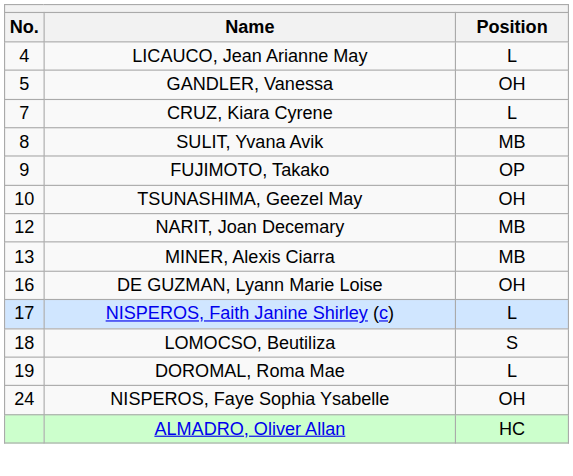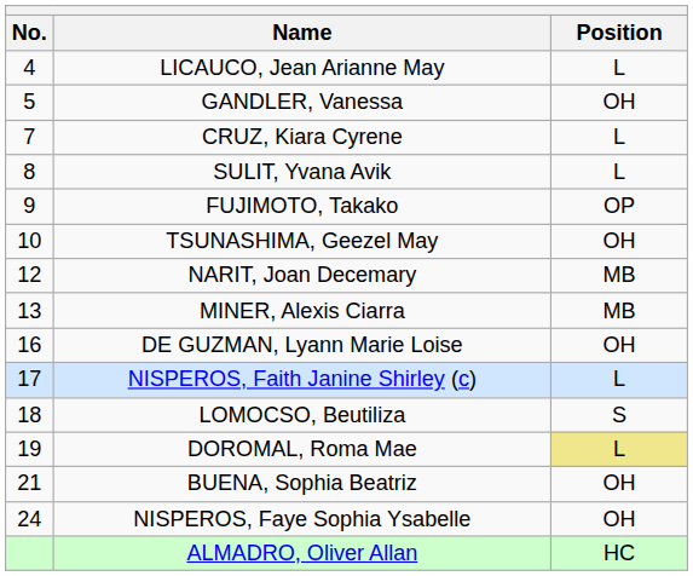 <table class="wikitable mw-collapsible mw-collapsed" style="text-align:center; width:500px; border:none">
 <tr>
 <th style="text-align:center" colspan="3"></th>
 </tr>
 <tr>
 <th style="width:7%">No.</th>
 <th>Name</th>
 <th style="width:20%">Position</th>
 </tr>
 <tr>
 <td>4</td>
 <td>LICAUCO, Jean Arianne May</td>
 <td>L</td>
 </tr>
 <tr>
 <td>5</td>
 <td>GANDLER, Vanessa</td>
 <td>OH</td>
 </tr>
 <tr>
 <td>7</td>
 <td>CRUZ, Kiara Cyrene</td>
 <td>L</td>
 </tr>
 <tr>
 <td>8</td>
 <td>SULIT, Yvana Avik</td>
-<td>MB</td>
+<td>L</td>
 </tr>
 <tr>
 <td>9</td>
 <td>FUJIMOTO, Takako</td>
 <td>OP</td>
 </tr>
 <tr>
 <td>10</td>
 <td>TSUNASHIMA, Geezel May</td>
 <td>OH</td>
 </tr>
 <tr>
 <td>12</td>
 <td>NARIT, Joan Decemary</td>
 <td>MB</td>
 </tr>
 <tr>
 <td>13</td>
 <td>MINER, Alexis Ciarra</td>
 <td>MB</td>
 </tr>
 <tr>
 <td>16</td>
 <td>DE GUZMAN, Lyann Marie Loise</td>
 <td>OH</td>
 </tr>
 <tr bgcolor=#D0E6FF>
 <td>17</td>
 <td><a href='#'>NISPEROS, Faith Janine Shirley</a> (<a href='#'>c</a>)</td>
 <td>L</td>
 </tr>
 <tr>
 <td>18</td>
 <td>LOMOCSO, Beutiliza</td>
 <td>S</td>
 </tr>
 <tr>
 <td>19</td>
 <td>DOROMAL, Roma Mae</td>
-<td>L</td>
+<td style="background: khaki;">L</td>
+</tr>
+<tr>
+<td>21</td>
+<td>BUENA, Sophia Beatriz</td>
+<td>OH</td>
 </tr>
 <tr>
 <td>24</td>
 <td>NISPEROS, Faye Sophia Ysabelle</td>
 <td>OH</td>
 </tr>
 <tr bgcolor=#CCFFCC>
 <td></td>
 <td><a href='#'>ALMADRO, Oliver Allan</a></td>
 <td>HC</td>
 </tr>
 </table>
